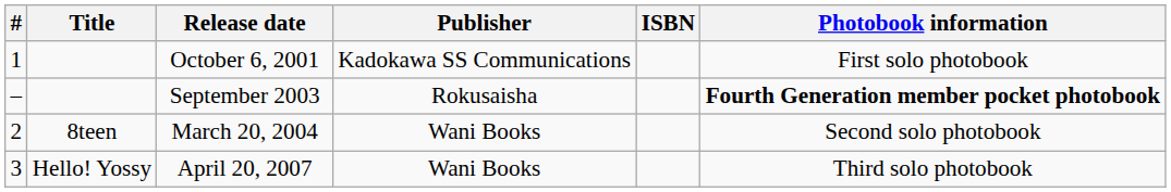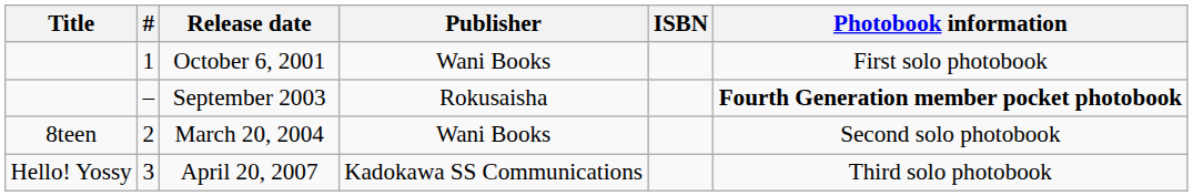 <table class="wikitable" style="text-align:center" cellpadding="2">
 <tr>
+<th>Title</th>
 <th>#</th>
-<th>Title</th>
 <th style="width:115px">Release date</th>
 <th>Publisher</th>
 <th>ISBN</th>
 <th><a href='#'>Photobook</a> information</th>
 </tr>
 <tr>
+<td></td>
 <td>1</td>
-<td></td>
 <td>October 6, 2001</td>
-<td>Kadokawa SS Communications</td>
+<td>Wani Books</td>
 <td></td>
 <td>First solo photobook</td>
 </tr>
 <tr>
+<td></td>
 <td>–</td>
-<td></td>
 <td>September 2003</td>
 <td>Rokusaisha</td>
 <td></td>
 <td><strong>Fourth Generation member pocket photobook</strong></td>
 </tr>
 <tr>
+<td>8teen</td>
 <td>2</td>
-<td>8teen</td>
 <td>March 20, 2004</td>
 <td>Wani Books</td>
 <td></td>
 <td>Second solo photobook</td>
 </tr>
 <tr>
+<td>Hello! Yossy</td>
 <td>3</td>
-<td>Hello! Yossy</td>
 <td>April 20, 2007</td>
-<td>Wani Books</td>
+<td>Kadokawa SS Communications</td>
 <td></td>
 <td>Third solo photobook</td>
 </tr>
 </table>
